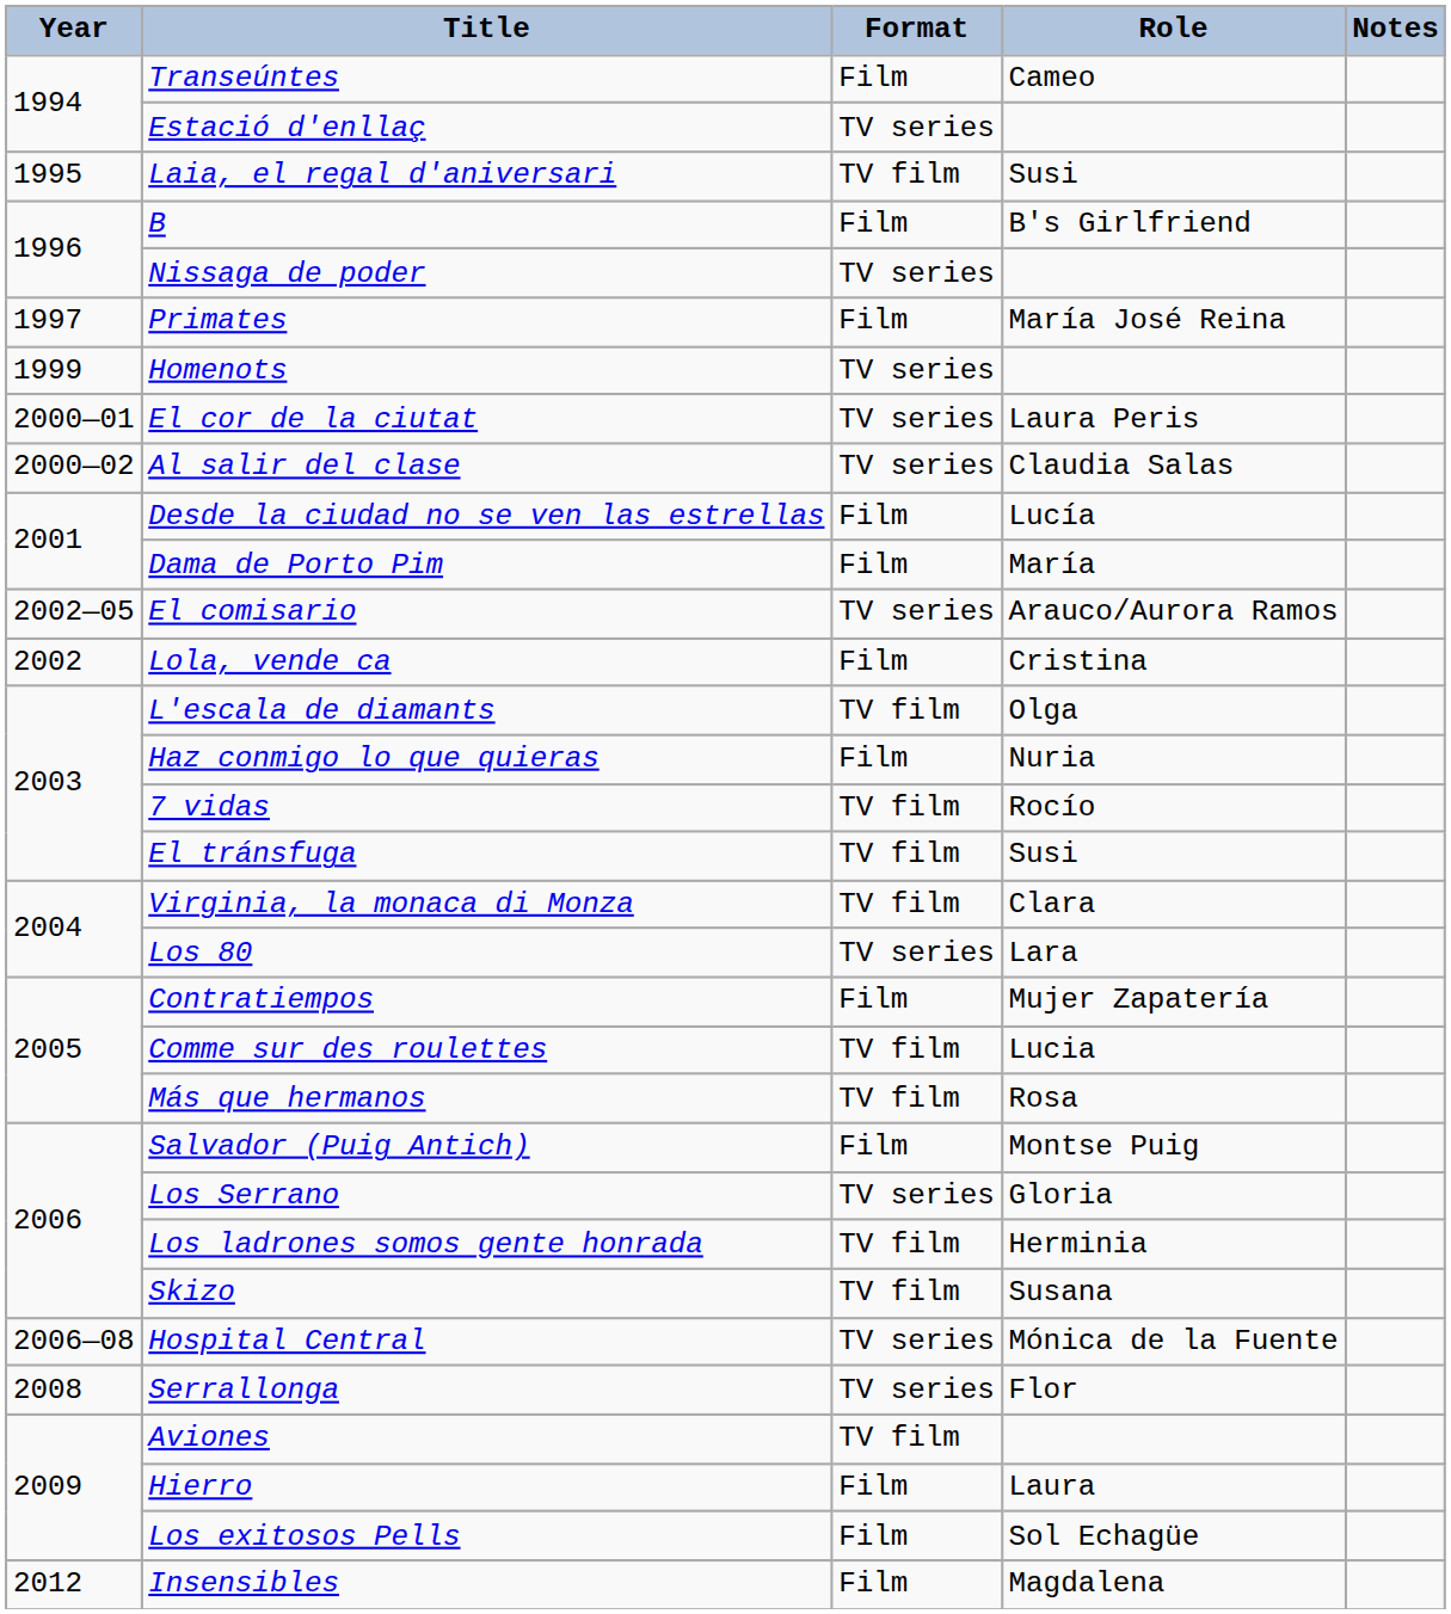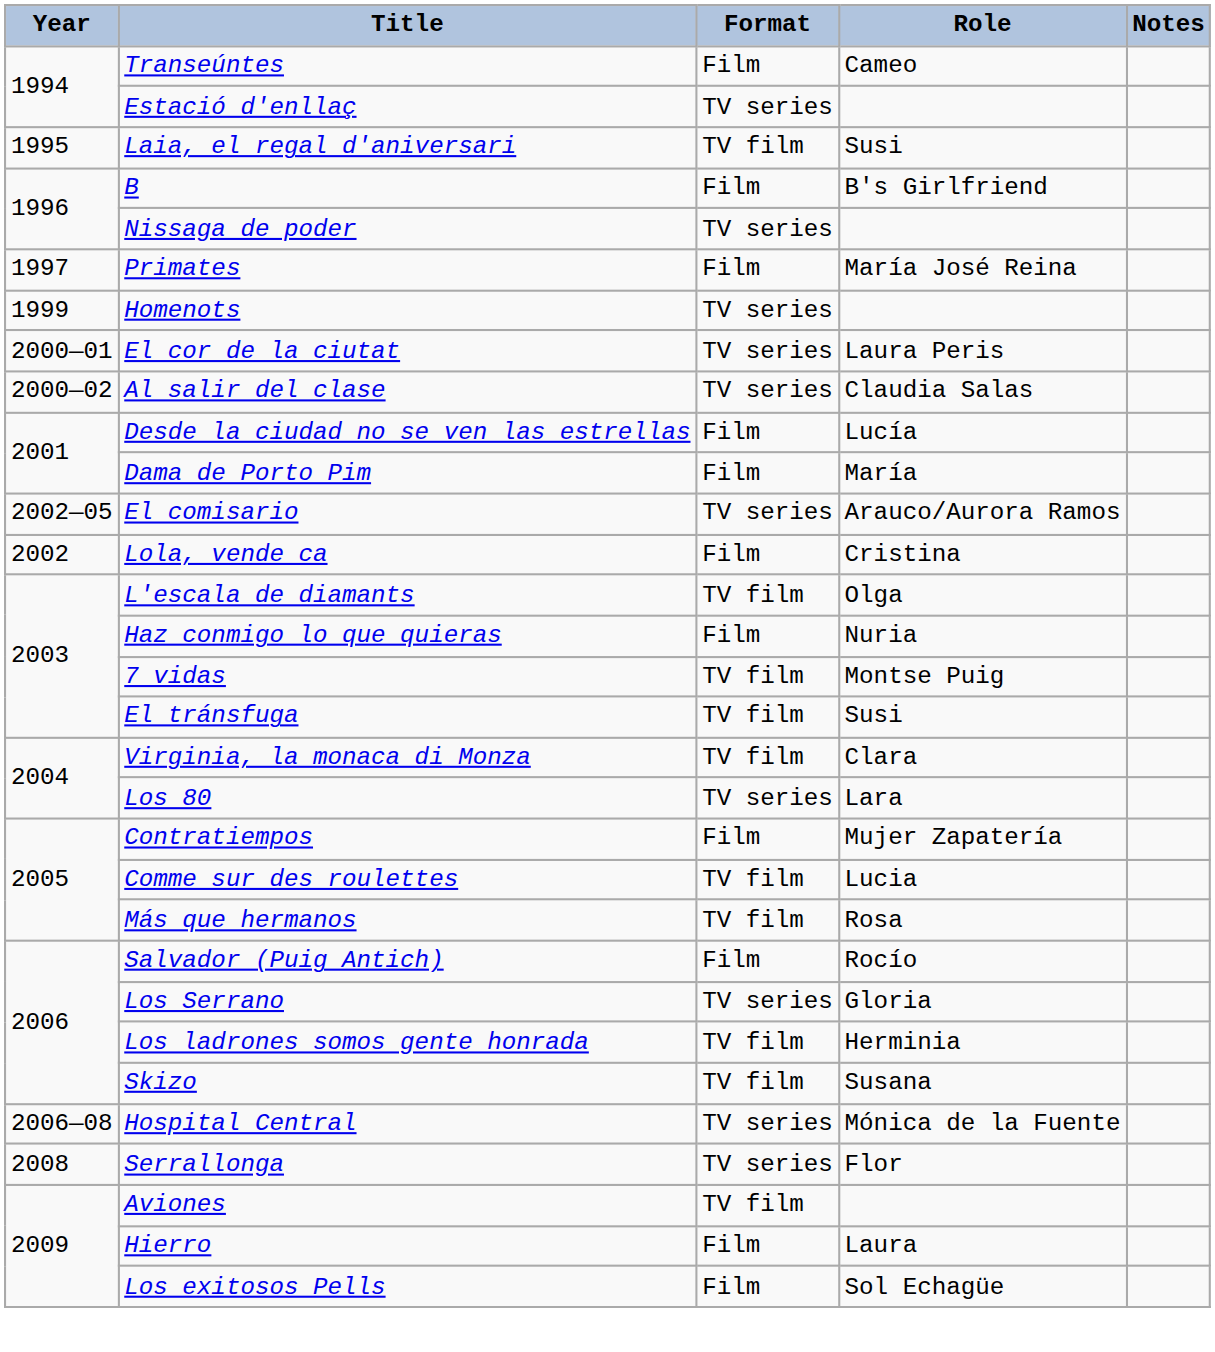 <table class="wikitable" style="font-size:90%;">
 <tr>
 <th style="background:#B0C4DE;">Year</th>
 <th style="background:#B0C4DE;">Title</th>
 <th style="background:#B0C4DE;">Format</th>
 <th style="background:#B0C4DE;">Role</th>
 <th style="background:#B0C4DE;">Notes</th>
 </tr>
 <tr>
 <td rowspan="2">1994</td>
 <td><em><a href='#'>Transeúntes</a></em></td>
 <td>Film</td>
 <td>Cameo</td>
 <td></td>
 </tr>
 <tr>
 <td><em><a href='#'>Estació d'enllaç</a></em></td>
 <td>TV series</td>
 <td></td>
 <td></td>
 </tr>
 <tr>
 <td>1995</td>
 <td><em><a href='#'>Laia, el regal d'aniversari</a></em></td>
 <td>TV film</td>
 <td>Susi</td>
 <td></td>
 </tr>
 <tr>
 <td rowspan="2">1996</td>
 <td><em><a href='#'>B</a></em></td>
 <td>Film</td>
 <td>B's Girlfriend</td>
 <td></td>
 </tr>
 <tr>
 <td><em><a href='#'>Nissaga de poder</a></em></td>
 <td>TV series</td>
 <td></td>
 <td></td>
 </tr>
 <tr>
 <td>1997</td>
 <td><em><a href='#'>Primates</a></em></td>
 <td>Film</td>
 <td>María José Reina</td>
 <td></td>
 </tr>
 <tr>
 <td>1999</td>
 <td><em><a href='#'>Homenots</a></em></td>
 <td>TV series</td>
 <td></td>
 <td></td>
 </tr>
 <tr>
 <td>2000—01</td>
 <td><em><a href='#'>El cor de la ciutat</a></em></td>
 <td>TV series</td>
 <td>Laura Peris</td>
 <td></td>
 </tr>
 <tr>
 <td>2000—02</td>
 <td><em><a href='#'>Al salir del clase</a></em></td>
 <td>TV series</td>
 <td>Claudia Salas</td>
 <td></td>
 </tr>
 <tr>
 <td rowspan="2">2001</td>
 <td><em><a href='#'>Desde la ciudad no se ven las estrellas</a></em></td>
 <td>Film</td>
 <td>Lucía</td>
 <td></td>
 </tr>
 <tr>
 <td><em><a href='#'>Dama de Porto Pim</a></em></td>
 <td>Film</td>
 <td>María</td>
 <td></td>
 </tr>
 <tr>
 <td>2002—05</td>
 <td><em><a href='#'>El comisario</a></em></td>
 <td>TV series</td>
 <td>Arauco/Aurora Ramos</td>
 <td></td>
 </tr>
 <tr>
 <td>2002</td>
 <td><em><a href='#'>Lola, vende ca</a></em></td>
 <td>Film</td>
 <td>Cristina</td>
 <td></td>
 </tr>
 <tr>
 <td rowspan="4">2003</td>
 <td><em><a href='#'>L'escala de diamants</a></em></td>
 <td>TV film</td>
 <td>Olga</td>
 <td></td>
 </tr>
 <tr>
 <td><em><a href='#'>Haz conmigo lo que quieras</a></em></td>
 <td>Film</td>
 <td>Nuria</td>
 <td></td>
 </tr>
 <tr>
 <td><em><a href='#'>7 vidas</a></em></td>
 <td>TV film</td>
-<td>Rocío</td>
+<td>Montse Puig</td>
 <td></td>
 </tr>
 <tr>
 <td><em><a href='#'>El tránsfuga</a></em></td>
 <td>TV film</td>
 <td>Susi</td>
 <td></td>
 </tr>
 <tr>
 <td rowspan="2">2004</td>
 <td><em><a href='#'>Virginia, la monaca di Monza</a></em></td>
 <td>TV film</td>
 <td>Clara</td>
 <td></td>
 </tr>
 <tr>
 <td><em><a href='#'>Los 80</a></em></td>
 <td>TV series</td>
 <td>Lara</td>
 <td></td>
 </tr>
 <tr>
 <td rowspan="3">2005</td>
 <td><em><a href='#'>Contratiempos</a></em></td>
 <td>Film</td>
 <td>Mujer Zapatería</td>
 <td></td>
 </tr>
 <tr>
 <td><em><a href='#'>Comme sur des roulettes</a></em></td>
 <td>TV film</td>
 <td>Lucia</td>
 <td></td>
 </tr>
 <tr>
 <td><em><a href='#'>Más que hermanos</a></em></td>
 <td>TV film</td>
 <td>Rosa</td>
 <td></td>
 </tr>
 <tr>
 <td rowspan="4">2006</td>
 <td><em><a href='#'>Salvador (Puig Antich)</a></em></td>
 <td>Film</td>
-<td>Montse Puig</td>
+<td>Rocío</td>
 <td></td>
 </tr>
 <tr>
 <td><em><a href='#'>Los Serrano</a></em></td>
 <td>TV series</td>
 <td>Gloria</td>
 <td></td>
 </tr>
 <tr>
 <td><em><a href='#'>Los ladrones somos gente honrada</a></em></td>
 <td>TV film</td>
 <td>Herminia</td>
 <td></td>
 </tr>
 <tr>
 <td><em><a href='#'>Skizo</a></em></td>
 <td>TV film</td>
 <td>Susana</td>
 <td></td>
 </tr>
 <tr>
 <td>2006—08</td>
 <td><em><a href='#'>Hospital Central</a></em></td>
 <td>TV series</td>
 <td>Mónica de la Fuente</td>
 <td></td>
 </tr>
 <tr>
 <td>2008</td>
 <td><em><a href='#'>Serrallonga</a></em></td>
 <td>TV series</td>
 <td>Flor</td>
 <td></td>
 </tr>
 <tr>
 <td rowspan="3">2009</td>
 <td><em><a href='#'>Aviones</a></em></td>
 <td>TV film</td>
 <td></td>
 <td></td>
 </tr>
 <tr>
 <td><em><a href='#'>Hierro</a></em></td>
 <td>Film</td>
 <td>Laura</td>
 <td></td>
 </tr>
 <tr>
 <td><em><a href='#'>Los exitosos Pells</a></em></td>
 <td>Film</td>
 <td>Sol Echagüe</td>
 <td></td>
 </tr>
 <tr>
-<td>2012</td>
-<td><em><a href='#'>Insensibles</a></em></td>
-<td>Film</td>
-<td>Magdalena</td>
-<td></td>
-</tr>
-<tr>
 </tr>
 </table>
